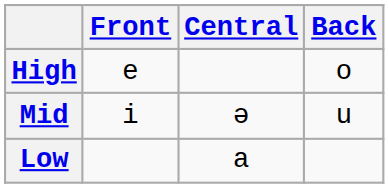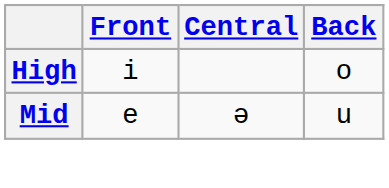 <table class="wikitable" style="text-align:center">
 <tr>
 <th></th>
 <th><a href='#'>Front</a></th>
 <th><a href='#'>Central</a></th>
 <th><a href='#'>Back</a></th>
 </tr>
 <tr>
 <th><a href='#'>High</a></th>
-<td>e</td>
+<td>i</td>
 <td></td>
 <td>o</td>
 </tr>
 <tr>
 <th><a href='#'>Mid</a></th>
-<td>i</td>
+<td>e</td>
 <td>ə</td>
 <td>u</td>
 </tr>
-<tr>
-<th><a href='#'>Low</a></th>
-<td></td>
-<td>a</td>
-<td></td>
-</tr>
 </table>
